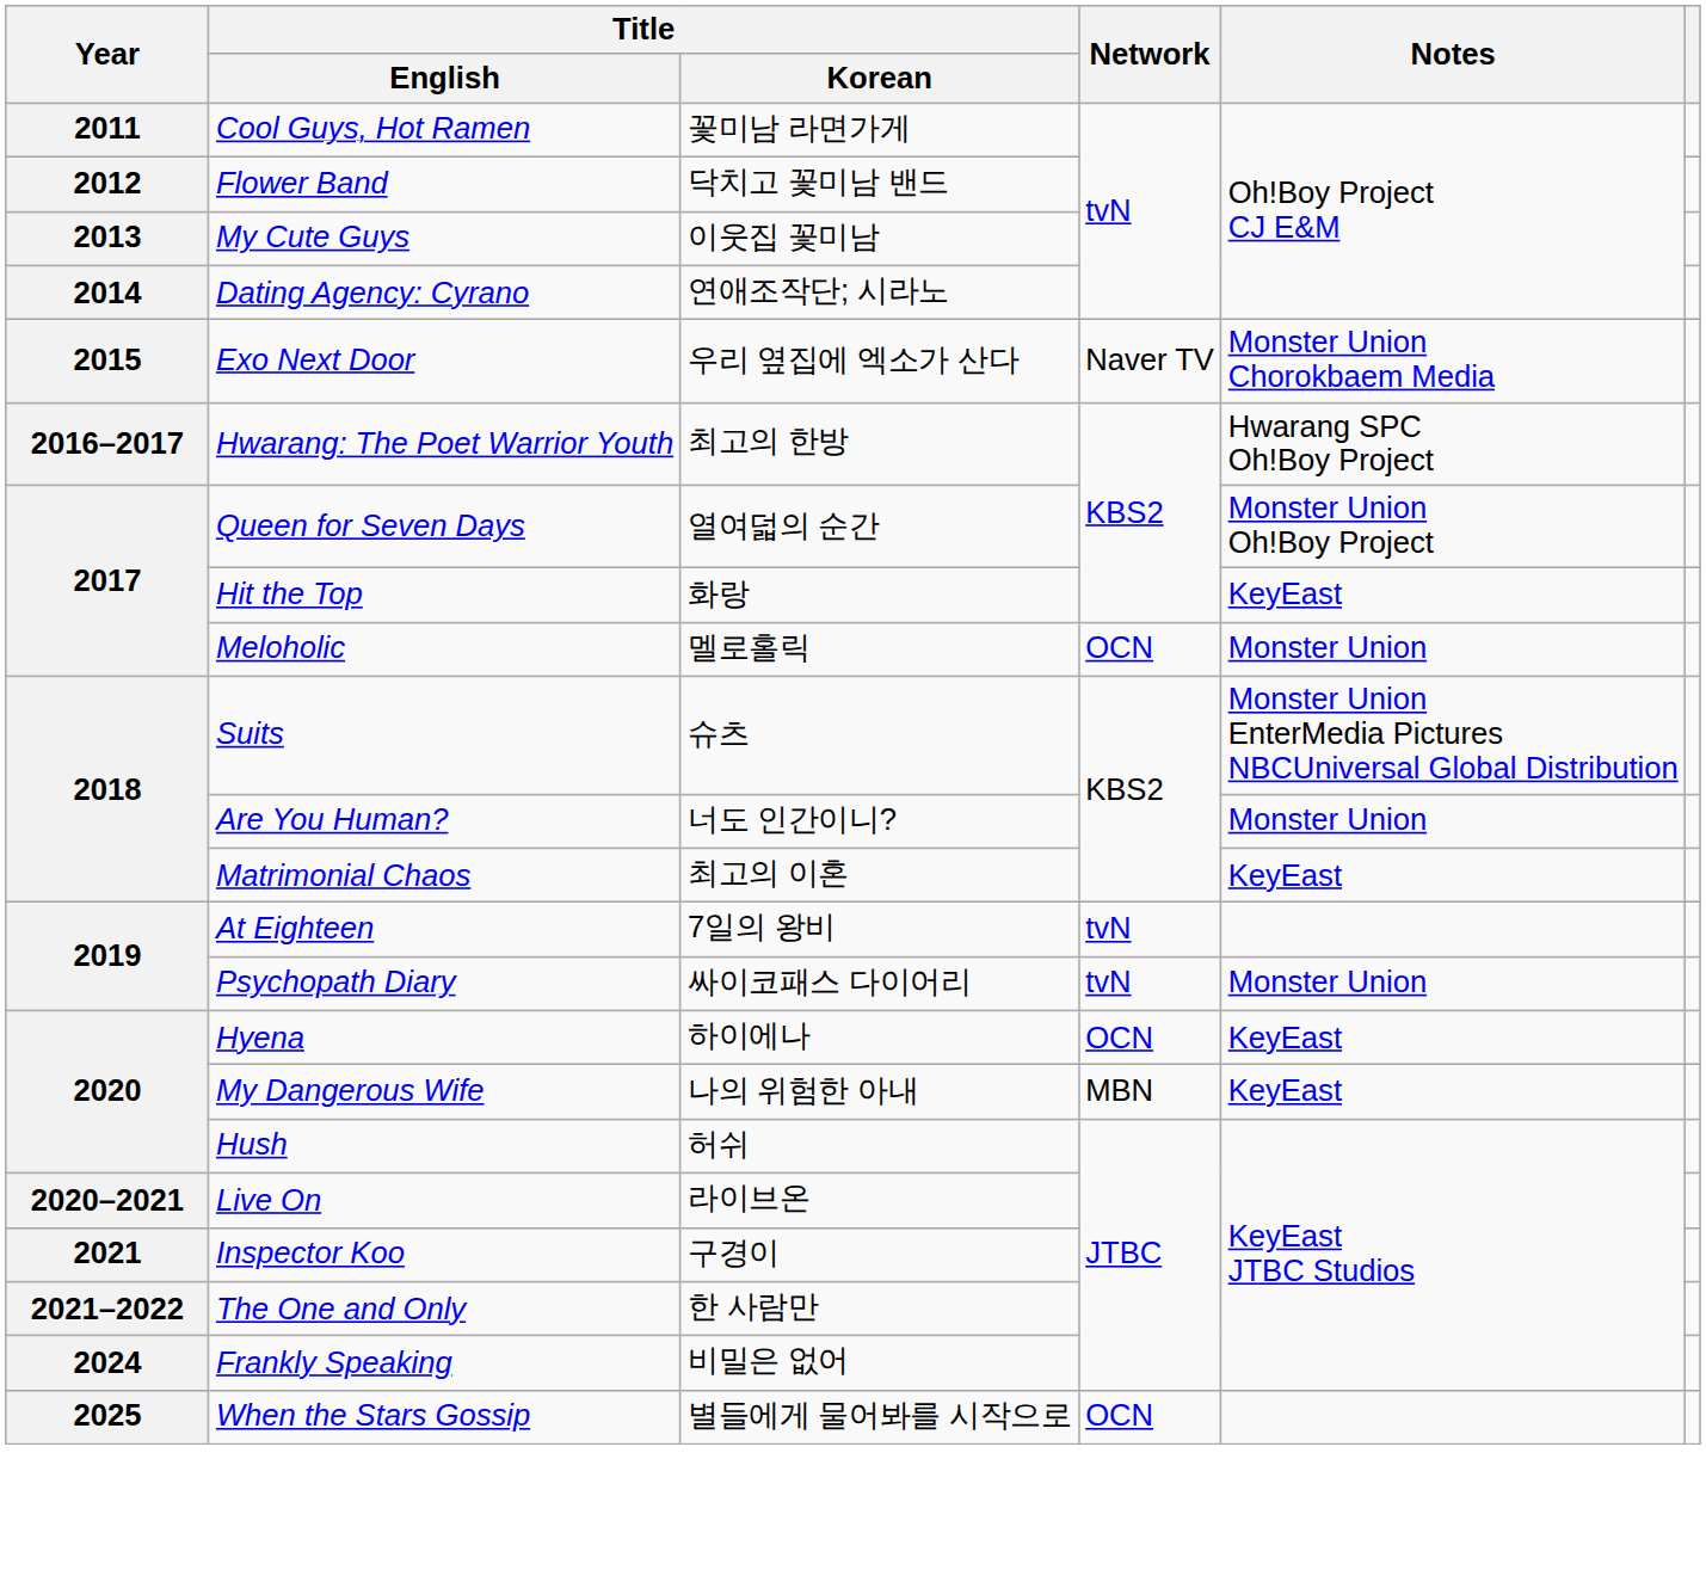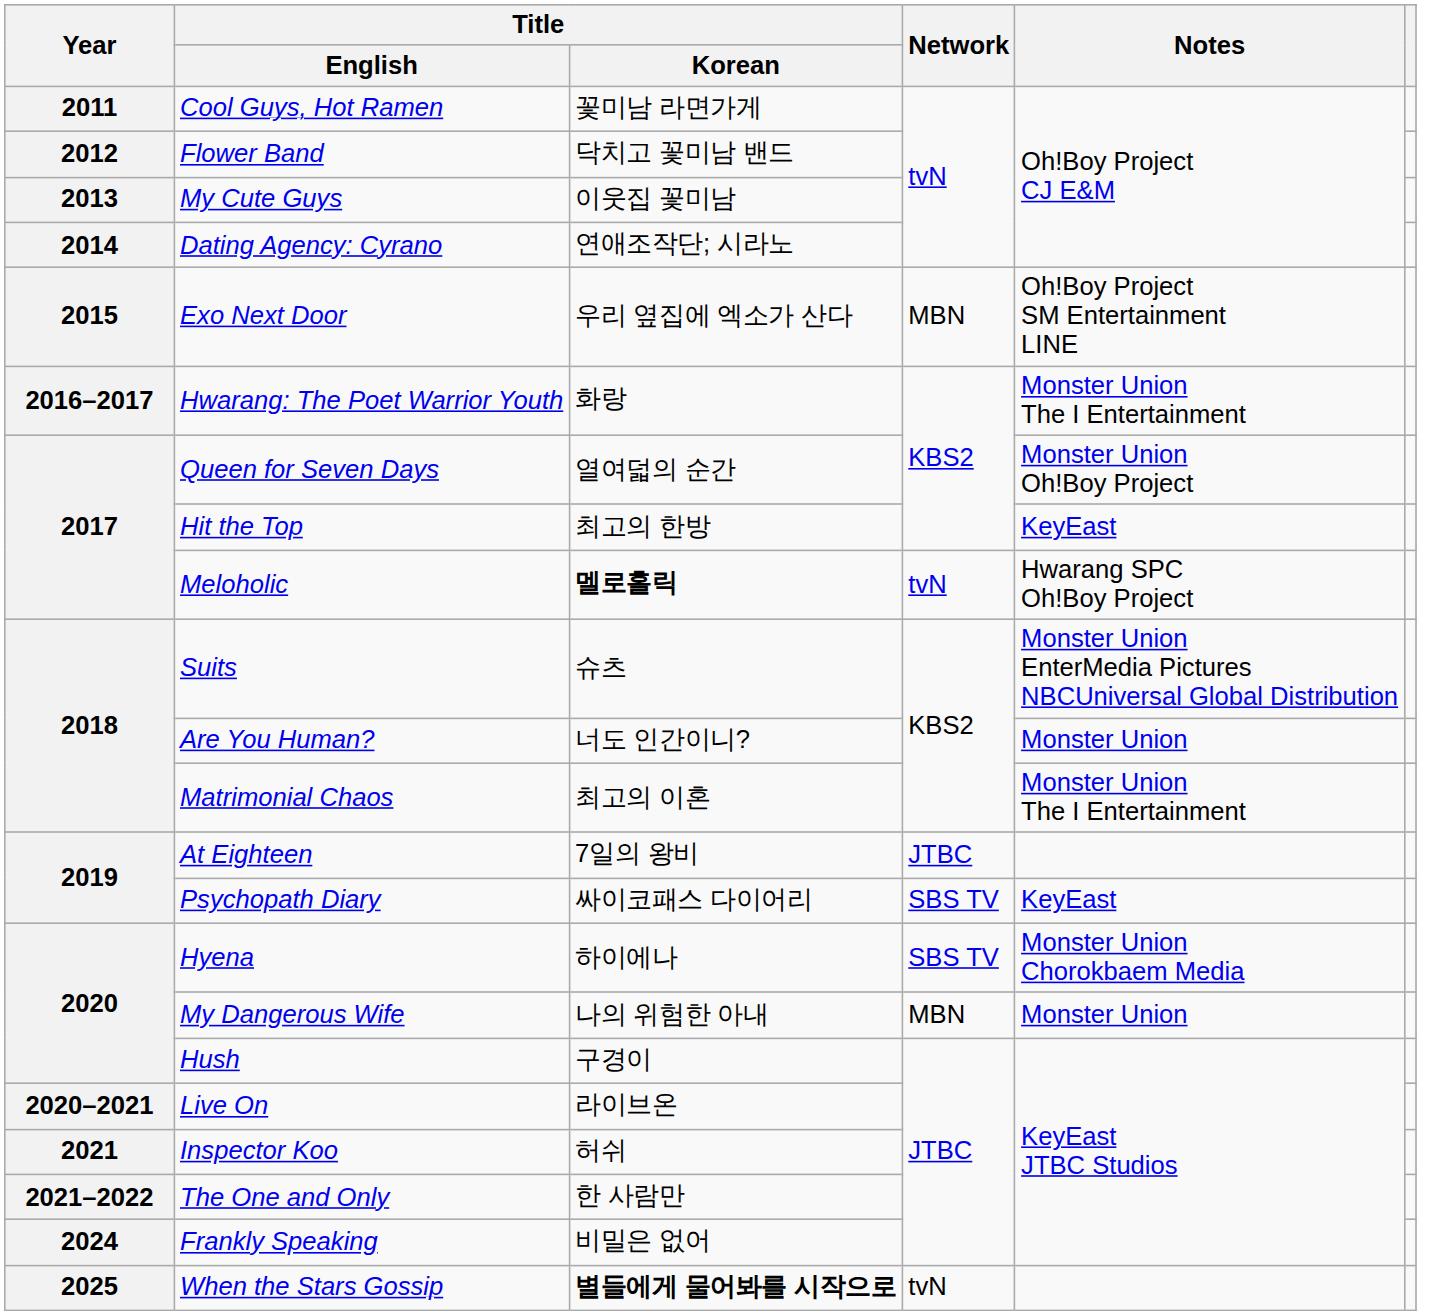 <table class="wikitable plainrowheaders sortable">
 <tr>
 <th rowspan="2" scope="col" width="12%">Year</th>
 <th colspan="2" scope="col">Title</th>
 <th rowspan="2" scope="col">Network</th>
 <th rowspan="2" scope="col" class="unsortable">Notes</th>
 <th rowspan="2" scope="col" class="unsortable"></th>
 </tr>
 <tr>
 <th>English</th>
 <th>Korean</th>
 </tr>
 <tr>
 <th scope="row">2011</th>
 <td><em><a href='#'>Cool Guys, Hot Ramen</a></em></td>
 <td>꽃미남 라면가게</td>
 <td rowspan="4"><a href='#'>tvN</a></td>
 <td rowspan="4">Oh!Boy Project<br><a href='#'>CJ E&M</a></td>
 <td></td>
 </tr>
 <tr>
 <th scope="row">2012</th>
 <td><em><a href='#'>Flower Band</a></em></td>
 <td>닥치고 꽃미남 밴드</td>
 <td></td>
 </tr>
 <tr>
 <th scope="row">2013</th>
 <td><em><a href='#'>My Cute Guys</a></em></td>
 <td>이웃집 꽃미남</td>
 <td></td>
 </tr>
 <tr>
 <th scope="row">2014</th>
 <td><em><a href='#'>Dating Agency: Cyrano</a></em></td>
 <td>연애조작단; 시라노</td>
 <td></td>
 </tr>
 <tr>
 <th scope="row">2015</th>
 <td><em><a href='#'>Exo Next Door</a></em></td>
 <td>우리 옆집에 엑소가 산다</td>
-<td>Naver TV</td>
-<td><a href='#'>Monster Union</a><br><a href='#'>Chorokbaem Media</a></td>
+<td>MBN</td>
+<td>Oh!Boy Project<br>SM Entertainment<br>LINE</td>
 <td></td>
 </tr>
 <tr>
 <th scope="row">2016–2017</th>
 <td><em><a href='#'>Hwarang: The Poet Warrior Youth</a></em></td>
-<td>최고의 한방</td>
+<td>화랑</td>
 <td rowspan="3"><a href='#'>KBS2</a></td>
-<td>Hwarang SPC<br>Oh!Boy Project</td>
+<td><a href='#'>Monster Union</a><br>The I Entertainment</td>
 <td></td>
 </tr>
 <tr>
 <th rowspan="3" scope="row">2017</th>
 <td><em><a href='#'>Queen for Seven Days</a></em></td>
 <td>열여덟의 순간</td>
 <td><a href='#'>Monster Union</a><br>Oh!Boy Project</td>
 <td></td>
 </tr>
 <tr>
 <td><em><a href='#'>Hit the Top</a></em></td>
-<td>화랑</td>
+<td>최고의 한방</td>
 <td><a href='#'>KeyEast</a></td>
 <td></td>
 </tr>
 <tr>
 <td><em><a href='#'>Meloholic</a></em></td>
-<td>멜로홀릭</td>
-<td><a href='#'>OCN</a></td>
-<td><a href='#'>Monster Union</a><br></td>
+<td><strong>멜로홀릭</strong></td>
+<td><a href='#'>tvN</a></td>
+<td>Hwarang SPC<br>Oh!Boy Project</td>
 <td></td>
 </tr>
 <tr>
 <th rowspan="3" scope="row">2018</th>
 <td><em><a href='#'>Suits</a></em></td>
 <td>슈츠</td>
 <td rowspan="3">KBS2</td>
 <td><a href='#'>Monster Union</a><br>EnterMedia Pictures<br><a href='#'>NBCUniversal Global Distribution</a></td>
 <td></td>
 </tr>
 <tr>
 <td><em><a href='#'>Are You Human?</a></em></td>
 <td>너도 인간이니?</td>
 <td><a href='#'>Monster Union</a><br></td>
 <td></td>
 </tr>
 <tr>
 <td><em><a href='#'>Matrimonial Chaos</a></em></td>
 <td>최고의 이혼</td>
-<td><a href='#'>KeyEast</a></td>
+<td><a href='#'>Monster Union</a><br>The I Entertainment</td>
 <td></td>
 </tr>
 <tr>
 <th rowspan="2" scope="row">2019</th>
 <td><em><a href='#'>At Eighteen</a></em></td>
 <td>7일의 왕비</td>
-<td><a href='#'>tvN</a></td>
+<td><a href='#'>JTBC</a></td>
 <td></td>
 <td></td>
 </tr>
 <tr>
 <td><em><a href='#'>Psychopath Diary</a></em></td>
 <td>싸이코패스 다이어리</td>
-<td><a href='#'>tvN</a></td>
-<td><a href='#'>Monster Union</a><br></td>
+<td><a href='#'>SBS TV</a></td>
+<td><a href='#'>KeyEast</a></td>
 <td></td>
 </tr>
 <tr>
 <th rowspan="3" scope="row">2020</th>
 <td><em><a href='#'>Hyena</a></em></td>
 <td>하이에나</td>
-<td><a href='#'>OCN</a></td>
-<td><a href='#'>KeyEast</a></td>
+<td><a href='#'>SBS TV</a></td>
+<td><a href='#'>Monster Union</a><br><a href='#'>Chorokbaem Media</a></td>
 <td></td>
 </tr>
 <tr>
 <td><em><a href='#'>My Dangerous Wife</a></em></td>
 <td>나의 위험한 아내</td>
 <td>MBN</td>
-<td><a href='#'>KeyEast</a></td>
+<td><a href='#'>Monster Union</a><br></td>
 <td></td>
 </tr>
 <tr>
 <td><em><a href='#'>Hush</a></em></td>
-<td>허쉬</td>
+<td>구경이</td>
 <td rowspan="5"><a href='#'>JTBC</a></td>
 <td rowspan="5"><a href='#'>KeyEast</a><br><a href='#'>JTBC Studios</a></td>
 <td></td>
 </tr>
 <tr>
 <th scope="row">2020–2021</th>
 <td><em><a href='#'>Live On</a></em></td>
 <td>라이브온</td>
 <td></td>
 </tr>
 <tr>
 <th scope="row">2021</th>
 <td><em><a href='#'>Inspector Koo</a></em></td>
-<td>구경이</td>
+<td>허쉬</td>
 <td></td>
 </tr>
 <tr>
 <th scope="row">2021–2022</th>
 <td><em><a href='#'>The One and Only</a></em></td>
 <td>한 사람만</td>
 <td></td>
 </tr>
 <tr>
 <th scope="row">2024</th>
 <td><em><a href='#'>Frankly Speaking</a></em></td>
 <td>비밀은 없어</td>
 <td></td>
 </tr>
 <tr>
 <th scope="row">2025</th>
 <td><em><a href='#'>When the Stars Gossip</a></em></td>
-<td>별들에게 물어봐를 시작으로</td>
-<td><a href='#'>OCN</a></td>
+<td><strong>별들에게 물어봐를 시작으로</strong></td>
+<td>tvN</td>
 <td></td>
 <td></td>
 </tr>
 </table>
